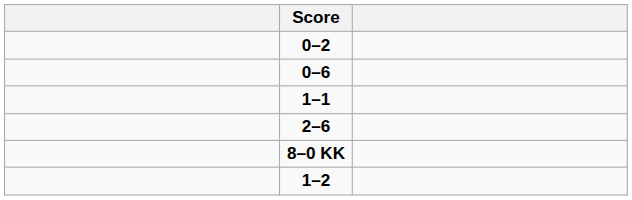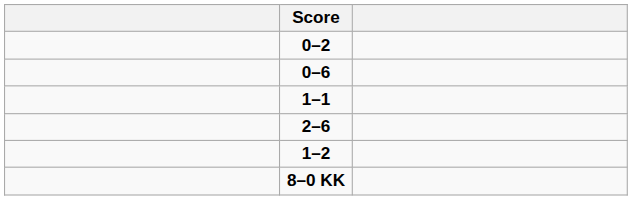 <table class="wikitable" style="text-align: center; font-size:100% ">
 <tr>
 <th align="right" width="250"></th>
 <th width="60">Score</th>
 <th align="left" width="250"></th>
 </tr>
 <tr>
 <td align=left></td>
 <td align=center><strong>0–2</strong></td>
 <td align=left><strong></strong></td>
 </tr>
 <tr>
 <td align=left></td>
 <td align=center><strong>0–6</strong></td>
 <td align=left><strong></strong></td>
 </tr>
 <tr>
 <td align=left></td>
 <td align=center><strong>1–1</strong></td>
 <td align=left></td>
 </tr>
 <tr>
 <td align=left></td>
 <td align=center><strong>2–6</strong></td>
 <td align=left><strong></strong></td>
 </tr>
 <tr>
+<td align=left></td>
+<td align=center><strong>1–2</strong></td>
+<td align=left><strong></strong></td>
+</tr>
+<tr>
 <td align=left><strong></strong></td>
 <td align=center><strong>8–0  KK</strong></td>
 <td align=left></td>
 </tr>
-<tr>
-<td align=left></td>
-<td align=center><strong>1–2</strong></td>
-<td align=left><strong></strong></td>
-</tr>
 </table>
